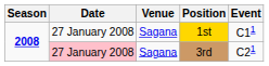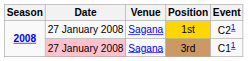 <table class="wikitable" style="text-align:center; font-size:95%;">
 <tr>
 <th>Season</th>
 <th>Date</th>
 <th>Venue</th>
 <th>Position</th>
 <th>Event</th>
 </tr>
 <tr>
 <td rowspan=2><strong><a href='#'>2008</a></strong></td>
 <td align=right>27 January 2008</td>
 <td align=left><a href='#'>Sagana</a></td>
 <td bgcolor=gold>1st</td>
-<td>C1<sup><a href='#'>1</a></sup></td>
+<td>C2<sup><a href='#'>1</a></sup></td>
 </tr>
 <tr>
 <td align=right style="background: pink;">27 January 2008</td>
 <td align=left><a href='#'>Sagana</a></td>
 <td bgcolor=cc9966>3rd</td>
-<td>C2<sup><a href='#'>1</a></sup></td>
+<td>C1<sup><a href='#'>1</a></sup></td>
 </tr>
 </table>
